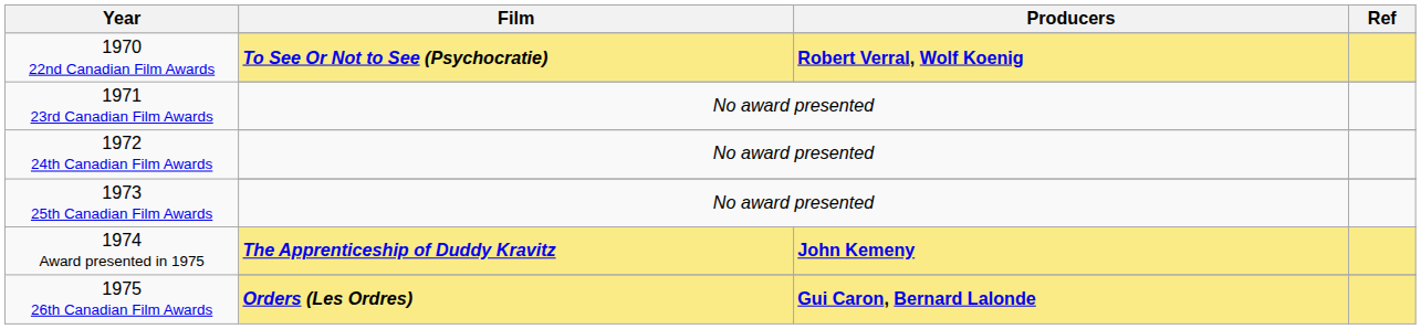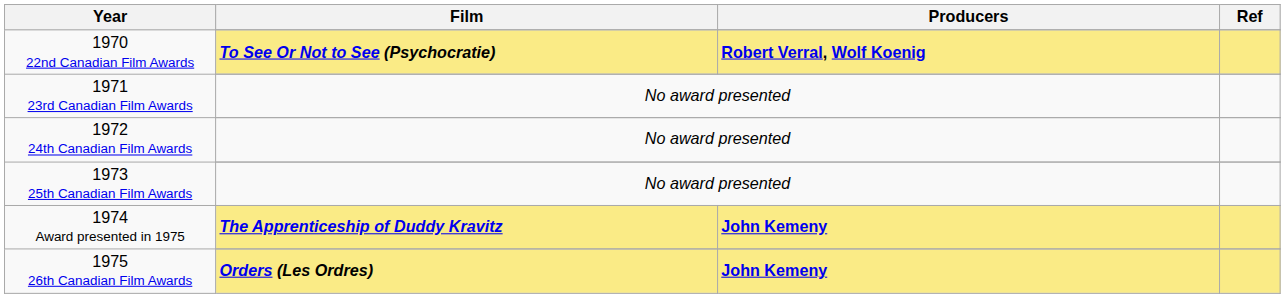 <table class="wikitable" style="width:100%;">
 <tr style="background:#bebebe;">
 <th style="width:8%;">Year</th>
 <th style="width:19%;">Film</th>
 <th style="width:19%;">Producers</th>
 <th style="width:2%;">Ref</th>
 </tr>
 <tr>
 <td rowspan=2 align="center">1970<br><small><a href='#'>22nd Canadian Film Awards</a></small></td>
 </tr>
 <tr style="background:#FAEB86;">
 <td><strong><em><a href='#'>To See Or Not to See</a> (Psychocratie)</em></strong></td>
 <td><strong><a href='#'>Robert Verral</a>, <a href='#'>Wolf Koenig</a></strong></td>
 <td></td>
 </tr>
 <tr>
 <td rowspan=2 align="center">1971 <br> <small><a href='#'>23rd Canadian Film Awards</a></small></td>
 </tr>
 <tr>
 <td colspan=2 align=center><em>No award presented</em></td>
 <td></td>
 </tr>
 <tr>
 <td rowspan=2 align="center">1972 <br> <small><a href='#'>24th Canadian Film Awards</a></small></td>
 </tr>
 <tr>
 <td colspan=2 align=center><em>No award presented</em></td>
 <td></td>
 </tr>
 <tr>
 <td rowspan=2 align="center">1973 <br> <small><a href='#'>25th Canadian Film Awards</a></small></td>
 </tr>
 <tr>
 <td colspan=2 align=center><em>No award presented</em></td>
 <td></td>
 </tr>
 <tr>
 <td rowspan=2 align="center">1974<br><small>Award presented in 1975</small></td>
 </tr>
 <tr style="background:#FAEB86;">
 <td><strong><em><a href='#'>The Apprenticeship of Duddy Kravitz</a></em></strong></td>
 <td><strong><a href='#'>John Kemeny</a></strong></td>
 <td></td>
 </tr>
 <tr>
 <td rowspan=2 align="center">1975<br><small><a href='#'>26th Canadian Film Awards</a></small></td>
 </tr>
 <tr style="background:#FAEB86;">
 <td><strong><em><a href='#'>Orders</a> (Les Ordres)</em></strong></td>
-<td><strong><a href='#'>Gui Caron</a>, <a href='#'>Bernard Lalonde</a></strong></td>
+<td><strong><a href='#'>John Kemeny</a></strong></td>
 <td></td>
 </tr>
 </table>
